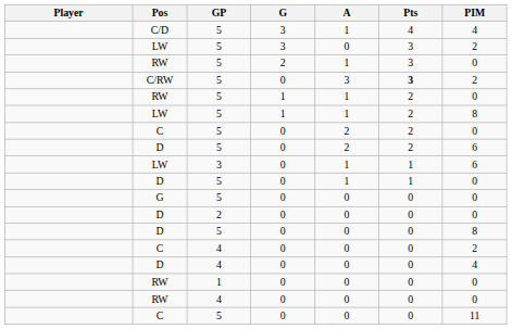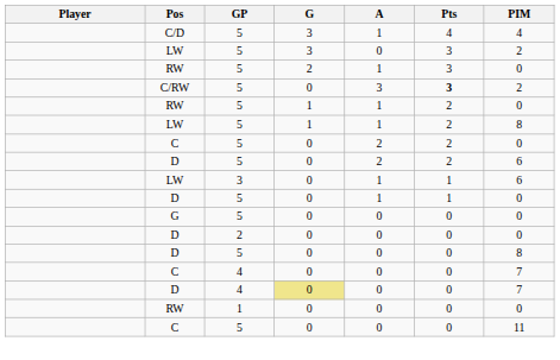 <table class="wikitable sortable" width="60%">
 <tr ALIGN="center">
 <th bgcolor="#DDDDFF" width="10%">Player</th>
 <th bgcolor="#DDDDFF" width="3%" title="Position">Pos</th>
 <th bgcolor="#DDDDFF" width="5%" title="Games played">GP</th>
 <th bgcolor="#DDDDFF" width="5%" title="Goals">G</th>
 <th bgcolor="#DDDDFF" width="5%" title="Assists">A</th>
 <th bgcolor="#DDDDFF" width="5%" title="Points">Pts</th>
 <th bgcolor="#DDDDFF" width="5%" title="Penalties in Minutes">PIM</th>
 </tr>
 <tr align="center">
 <td align="right"></td>
 <td>C/D</td>
 <td>5</td>
 <td>3</td>
 <td>1</td>
 <td>4</td>
 <td>4</td>
 </tr>
 <tr align="center">
 <td align="right"></td>
 <td>LW</td>
 <td>5</td>
 <td>3</td>
 <td>0</td>
 <td>3</td>
 <td>2</td>
 </tr>
 <tr align="center">
 <td align="right"></td>
 <td>RW</td>
 <td>5</td>
 <td>2</td>
 <td>1</td>
 <td>3</td>
 <td>0</td>
 </tr>
 <tr align="center">
 <td align="right"></td>
 <td>C/RW</td>
 <td>5</td>
 <td>0</td>
 <td>3</td>
 <td><strong>3</strong></td>
 <td>2</td>
 </tr>
 <tr align="center">
 <td align="right"></td>
 <td>RW</td>
 <td>5</td>
 <td>1</td>
 <td>1</td>
 <td>2</td>
 <td>0</td>
 </tr>
 <tr align="center">
 <td align="right"></td>
 <td>LW</td>
 <td>5</td>
 <td>1</td>
 <td>1</td>
 <td>2</td>
 <td>8</td>
 </tr>
 <tr align="center">
 <td align="right"></td>
 <td>C</td>
 <td>5</td>
 <td>0</td>
 <td>2</td>
 <td>2</td>
 <td>0</td>
 </tr>
 <tr align="center">
 <td align="right"></td>
 <td>D</td>
 <td>5</td>
 <td>0</td>
 <td>2</td>
 <td>2</td>
 <td>6</td>
 </tr>
 <tr align="center">
 <td align="right"></td>
 <td>LW</td>
 <td>3</td>
 <td>0</td>
 <td>1</td>
 <td>1</td>
 <td>6</td>
 </tr>
 <tr align="center">
 <td align="right"></td>
 <td>D</td>
 <td>5</td>
 <td>0</td>
 <td>1</td>
 <td>1</td>
 <td>0</td>
 </tr>
 <tr align="center">
 <td align="right"></td>
 <td>G</td>
 <td>5</td>
 <td>0</td>
 <td>0</td>
 <td>0</td>
 <td>0</td>
 </tr>
 <tr align="center">
 <td align="right"></td>
 <td>D</td>
 <td>2</td>
 <td>0</td>
 <td>0</td>
 <td>0</td>
 <td>0</td>
 </tr>
 <tr align="center">
 <td align="right"></td>
 <td>D</td>
 <td>5</td>
 <td>0</td>
 <td>0</td>
 <td>0</td>
 <td>8</td>
 </tr>
 <tr align="center">
 <td align="right"></td>
 <td>C</td>
 <td>4</td>
 <td>0</td>
 <td>0</td>
 <td>0</td>
-<td>2</td>
+<td>7</td>
 </tr>
 <tr align="center">
 <td align="right"></td>
 <td>D</td>
 <td>4</td>
+<td style="background: khaki;">0</td>
 <td>0</td>
 <td>0</td>
-<td>0</td>
-<td>4</td>
+<td>7</td>
 </tr>
 <tr align="center">
 <td align="right"></td>
 <td>RW</td>
 <td>1</td>
-<td>0</td>
-<td>0</td>
-<td>0</td>
-<td>0</td>
-</tr>
-<tr align="center">
-<td align="right"></td>
-<td>RW</td>
-<td>4</td>
 <td>0</td>
 <td>0</td>
 <td>0</td>
 <td>0</td>
 </tr>
 <tr align="center">
 <td align="right"></td>
 <td>C</td>
 <td>5</td>
 <td>0</td>
 <td>0</td>
 <td>0</td>
 <td>11</td>
 </tr>
 </table>
